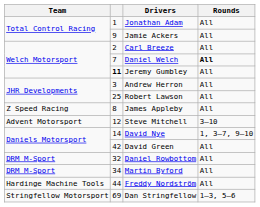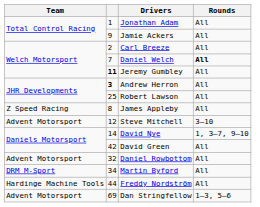 <table class="wikitable" style="font-size: 85%;">
 <tr>
 <th>Team</th>
 <th></th>
 <th>Drivers</th>
 <th>Rounds</th>
 </tr>
 <tr>
 <td rowspan=2><a href='#'>Total Control Racing</a></td>
 <td>1</td>
 <td> <a href='#'>Jonathan Adam</a></td>
 <td>All</td>
 </tr>
 <tr>
 <td>9</td>
 <td> Jamie Ackers</td>
 <td>All</td>
 </tr>
 <tr>
 <td rowspan=3><a href='#'>Welch Motorsport</a></td>
 <td>2</td>
 <td> <a href='#'>Carl Breeze</a></td>
 <td>All</td>
 </tr>
 <tr>
 <td>7</td>
 <td> <a href='#'>Daniel Welch</a></td>
 <td><strong>All</strong></td>
 </tr>
 <tr>
 <td><strong>11</strong></td>
 <td> Jeremy Gumbley</td>
 <td>All</td>
 </tr>
 <tr>
 <td rowspan=2><a href='#'>JHR Developments</a></td>
-<td>3</td>
+<td><strong>3</strong></td>
 <td> Andrew Herron</td>
 <td>All</td>
 </tr>
 <tr>
 <td>25</td>
 <td> Robert Lawson</td>
 <td>All</td>
 </tr>
 <tr>
 <td>Z Speed Racing</td>
 <td>8</td>
 <td> James Appleby</td>
 <td>All</td>
 </tr>
 <tr>
 <td>Advent Motorsport</td>
 <td>12</td>
 <td> Steve Mitchell</td>
 <td>3–10</td>
 </tr>
 <tr>
 <td rowspan=2><a href='#'>Daniels Motorsport</a></td>
 <td>14</td>
 <td> <a href='#'>David Nye</a></td>
 <td>1, 3–7, 9–10</td>
 </tr>
 <tr>
 <td>42</td>
 <td> David Green</td>
 <td>All</td>
 </tr>
 <tr>
-<td><a href='#'>DRM M-Sport</a></td>
+<td>Advent Motorsport</td>
 <td>32</td>
 <td> <a href='#'>Daniel Rowbottom</a></td>
 <td>All</td>
 </tr>
 <tr>
 <td><a href='#'>DRM M-Sport</a></td>
 <td>34</td>
 <td> <a href='#'>Martin Byford</a></td>
 <td>All</td>
 </tr>
 <tr>
 <td>Hardinge Machine Tools</td>
 <td>44</td>
 <td> <a href='#'>Freddy Nordström</a></td>
 <td>All</td>
 </tr>
 <tr>
-<td>Stringfellow Motorsport</td>
+<td>Advent Motorsport</td>
 <td>69</td>
 <td> Dan Stringfellow</td>
 <td>1–3, 5–6</td>
 </tr>
 </table>
